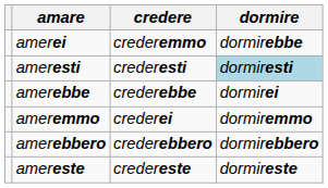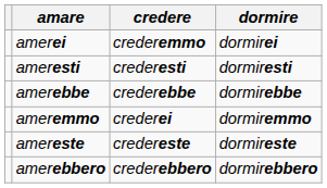 <table class="wikitable">
 <tr>
 <th></th>
 <th><em>am<span>are</span></em></th>
 <th><em>cred<span>ere</span></em></th>
 <th><em>dorm<span>ire</span></em></th>
 </tr>
 <tr>
 <td></td>
 <td><em>am<span>er<strong>ei</strong></span></em><br></td>
 <td><em>cred<span>er<strong>emmo</strong></span></em><br></td>
-<td><em>dorm<span>ir<strong>ebbe</strong></span></em><br></td>
+<td><em>dorm<span>ir<strong>ei</strong></span></em><br></td>
 </tr>
 <tr>
 <td></td>
 <td><em>am<span>er<strong>esti</strong></span></em><br></td>
 <td><em>cred<span>er<strong>esti</strong></span></em><br></td>
-<td style="background: lightblue;"><em>dorm<span>ir<strong>esti</strong></span></em><br></td>
+<td><em>dorm<span>ir<strong>esti</strong></span></em><br></td>
 </tr>
 <tr>
 <td></td>
 <td><em>am<span>er<strong>ebbe</strong></span></em><br></td>
 <td><em>cred<span>er<strong>ebbe</strong></span></em><br></td>
-<td><em>dorm<span>ir<strong>ei</strong></span></em><br></td>
+<td><em>dorm<span>ir<strong>ebbe</strong></span></em><br></td>
 </tr>
 <tr>
 <td></td>
 <td><em>am<span>er<strong>emmo</strong></span></em><br></td>
 <td><em>cred<span>er<strong>ei</strong></span></em><br></td>
 <td><em>dorm<span>ir<strong>emmo</strong></span></em><br></td>
 </tr>
 <tr>
 <td></td>
+<td><em>am<span>er<strong>este</strong></span></em><br></td>
+<td><em>cred<span>er<strong>este</strong></span></em><br></td>
+<td><em>dorm<span>ir<strong>este</strong></span></em><br></td>
+</tr>
+<tr>
+<td></td>
 <td><em>am<span>er<strong>ebbero</strong></span></em><br></td>
 <td><em>cred<span>er<strong>ebbero</strong></span></em><br></td>
 <td><em>dorm<span>ir<strong>ebbero</strong></span></em><br></td>
 </tr>
-<tr>
-<td></td>
-<td><em>am<span>er<strong>este</strong></span></em><br></td>
-<td><em>cred<span>er<strong>este</strong></span></em><br></td>
-<td><em>dorm<span>ir<strong>este</strong></span></em><br></td>
-</tr>
 </table>
